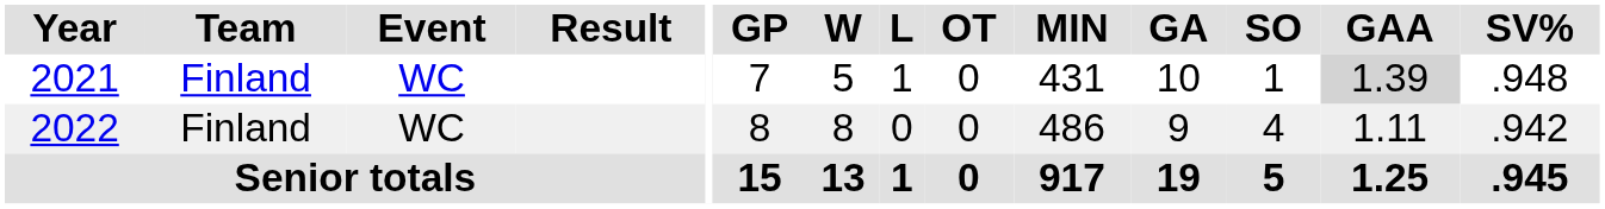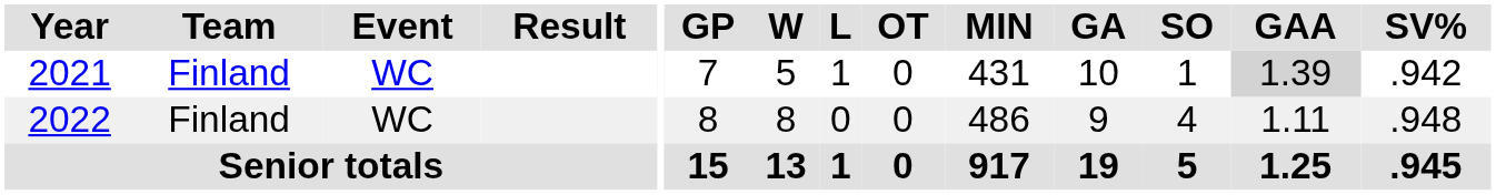 <table border="0" cellpadding="1" cellspacing="0" ID="Table3" style="text-align:center; width:40em">
 <tr bgcolor="#e0e0e0">
 <th>Year</th>
 <th>Team</th>
 <th>Event</th>
 <th>Result</th>
 <th rowspan="99" bgcolor="#ffffff"></th>
 <th>GP</th>
 <th>W</th>
 <th>L</th>
 <th>OT</th>
 <th>MIN</th>
 <th>GA</th>
 <th>SO</th>
 <th>GAA</th>
 <th>SV%</th>
 </tr>
 <tr>
 <td><a href='#'>2021</a></td>
 <td><a href='#'>Finland</a></td>
 <td><a href='#'>WC</a></td>
 <td></td>
 <td>7</td>
 <td>5</td>
 <td>1</td>
 <td>0</td>
 <td>431</td>
 <td>10</td>
 <td>1</td>
 <td style="background: lightgrey;">1.39</td>
-<td>.948</td>
+<td>.942</td>
 </tr>
 <tr bgcolor="#f0f0f0">
 <td><a href='#'>2022</a></td>
 <td>Finland</td>
 <td>WC</td>
 <td></td>
 <td>8</td>
 <td>8</td>
 <td>0</td>
 <td>0</td>
 <td>486</td>
 <td>9</td>
 <td>4</td>
 <td>1.11</td>
-<td>.942</td>
+<td>.948</td>
 </tr>
 <tr bgcolor="#e0e0e0">
 <th colspan="4">Senior totals</th>
 <th>15</th>
 <th>13</th>
 <th>1</th>
 <th>0</th>
 <th>917</th>
 <th>19</th>
 <th>5</th>
 <th>1.25</th>
 <th>.945</th>
 </tr>
 </table>
